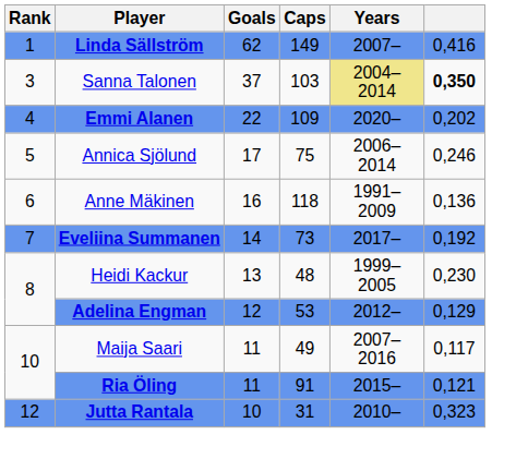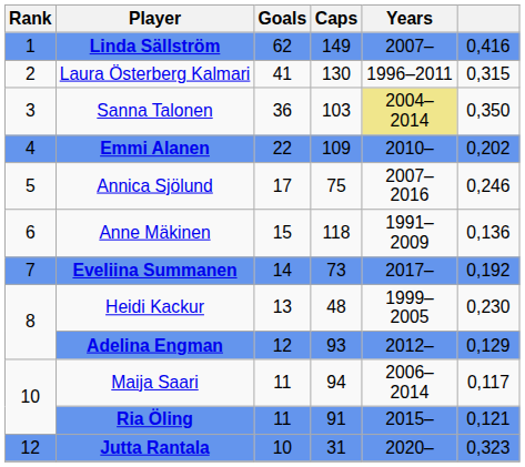 <table class="wikitable" style="text-align: center;">
 <tr>
 <th width=35>Rank</th>
 <th>Player</th>
 <th width=40>Goals</th>
 <th width=40>Caps</th>
 <th width=80>Years</th>
 <th width=50></th>
 </tr>
 <tr bgcolor=#6495ED>
 <td>1</td>
 <td><strong><a href='#'>Linda Sällström</a></strong></td>
 <td>62</td>
 <td>149</td>
 <td>2007–</td>
 <td>0,416</td>
 </tr>
 <tr>
+<td>2</td>
+<td><a href='#'>Laura Österberg Kalmari</a></td>
+<td>41</td>
+<td>130</td>
+<td>1996–2011</td>
+<td>0,315</td>
+</tr>
+<tr>
 <td>3</td>
 <td><a href='#'>Sanna Talonen</a></td>
-<td>37</td>
+<td>36</td>
 <td>103</td>
 <td style="background: khaki;">2004–2014</td>
-<td><strong>0,350</strong></td>
+<td>0,350</td>
 </tr>
 <tr bgcolor=#6495ED>
 <td>4</td>
 <td><strong><a href='#'>Emmi Alanen</a></strong></td>
 <td>22</td>
 <td>109</td>
-<td>2020–</td>
+<td>2010–</td>
 <td>0,202</td>
 </tr>
 <tr>
 <td>5</td>
 <td><a href='#'>Annica Sjölund</a></td>
 <td>17</td>
 <td>75</td>
-<td>2006–2014</td>
+<td>2007–2016</td>
 <td>0,246</td>
 </tr>
 <tr>
 <td>6</td>
 <td><a href='#'>Anne Mäkinen</a></td>
-<td>16</td>
+<td>15</td>
 <td>118</td>
 <td>1991–2009</td>
 <td>0,136</td>
 </tr>
 <tr bgcolor=#6495ED>
 <td>7</td>
 <td><strong><a href='#'>Eveliina Summanen</a></strong></td>
 <td>14</td>
 <td>73</td>
 <td>2017–</td>
 <td>0,192</td>
 </tr>
 <tr>
 <td rowspan=2>8</td>
 <td><a href='#'>Heidi Kackur</a></td>
 <td>13</td>
 <td>48</td>
 <td>1999–2005</td>
 <td>0,230</td>
 </tr>
 <tr bgcolor=#6495ED>
 <td><strong><a href='#'>Adelina Engman</a></strong></td>
 <td>12</td>
-<td>53</td>
+<td>93</td>
 <td>2012–</td>
 <td>0,129</td>
 </tr>
 <tr>
 <td rowspan=2>10</td>
 <td><a href='#'>Maija Saari</a></td>
 <td>11</td>
-<td>49</td>
-<td>2007–2016</td>
+<td>94</td>
+<td>2006–2014</td>
 <td>0,117</td>
 </tr>
 <tr bgcolor=#6495ED>
 <td><strong><a href='#'>Ria Öling</a></strong></td>
 <td>11</td>
 <td>91</td>
 <td>2015–</td>
 <td>0,121</td>
 </tr>
 <tr bgcolor=#6495ED>
 <td>12</td>
 <td><strong><a href='#'>Jutta Rantala</a></strong></td>
 <td>10</td>
 <td>31</td>
-<td>2010–</td>
+<td>2020–</td>
 <td>0,323</td>
 </tr>
 <tr>
 </tr>
 </table>
